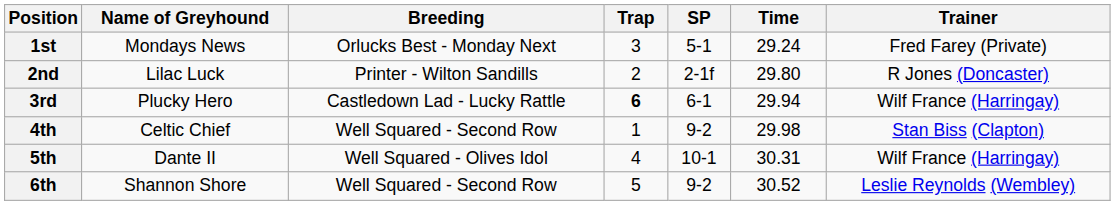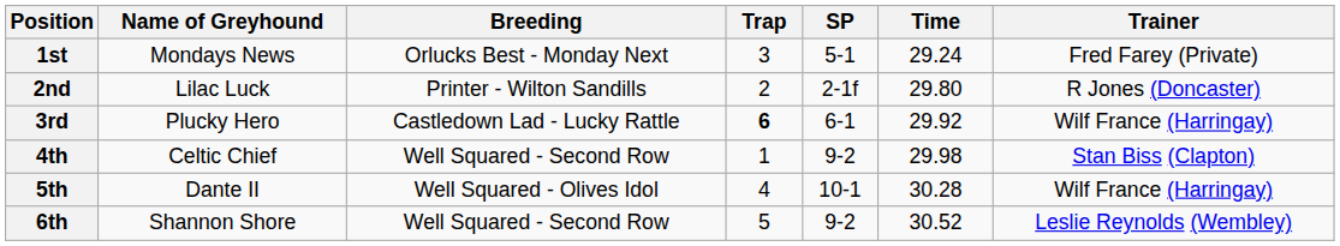 <table class="wikitable" style="text-align: center">
 <tr>
 <th width=50>Position</th>
 <th width=180>Name of Greyhound</th>
 <th width=280>Breeding</th>
 <th width=50>Trap</th>
 <th width=50>SP</th>
 <th width=80>Time</th>
 <th width=250>Trainer</th>
 </tr>
 <tr>
 <th>1st</th>
 <td>Mondays News</td>
 <td>Orlucks Best - Monday Next</td>
 <td>3</td>
 <td>5-1</td>
 <td>29.24</td>
 <td>Fred Farey (Private)</td>
 </tr>
 <tr>
 <th>2nd</th>
 <td>Lilac Luck</td>
 <td>Printer - Wilton Sandills</td>
 <td>2</td>
 <td>2-1f</td>
 <td>29.80</td>
 <td>R Jones <a href='#'>(Doncaster)</a></td>
 </tr>
 <tr>
 <th>3rd</th>
 <td>Plucky Hero</td>
 <td>Castledown Lad - Lucky Rattle</td>
 <td><strong>6</strong></td>
 <td>6-1</td>
-<td>29.94</td>
+<td>29.92</td>
 <td>Wilf France <a href='#'>(Harringay)</a></td>
 </tr>
 <tr>
 <th>4th</th>
 <td>Celtic Chief</td>
 <td>Well Squared - Second Row</td>
 <td>1</td>
 <td>9-2</td>
 <td>29.98</td>
 <td><a href='#'>Stan Biss</a> <a href='#'>(Clapton)</a></td>
 </tr>
 <tr>
 <th>5th</th>
 <td>Dante II</td>
 <td>Well Squared - Olives Idol</td>
 <td>4</td>
 <td>10-1</td>
-<td>30.31</td>
+<td>30.28</td>
 <td>Wilf France <a href='#'>(Harringay)</a></td>
 </tr>
 <tr>
 <th>6th</th>
 <td>Shannon Shore</td>
 <td>Well Squared - Second Row</td>
 <td>5</td>
 <td>9-2</td>
 <td>30.52</td>
 <td><a href='#'>Leslie Reynolds</a> <a href='#'>(Wembley)</a></td>
 </tr>
 </table>
